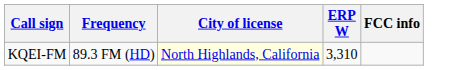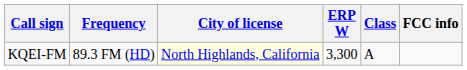 <table class="wikitable sortable">
 <tr>
 <th><a href='#'>Call sign</a></th>
 <th data-sort-type="number"><a href='#'>Frequency</a></th>
 <th><a href='#'>City of license</a></th>
 <th data-sort-type="number"><a href='#'>ERP</a><br><a href='#'>W</a></th>
+<th><a href='#'>Class</a></th>
 <th class="unsortable">FCC info</th>
 </tr>
 <tr>
 <td>KQEI-FM</td>
 <td>89.3 FM (<a href='#'>HD</a>)</td>
 <td style="background: lightyellow;"><a href='#'>North Highlands, California</a></td>
-<td>3,310</td>
+<td>3,300</td>
+<td>A</td>
 <td></td>
 </tr>
 </table>
